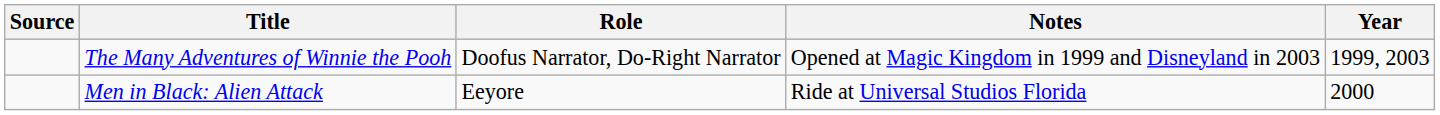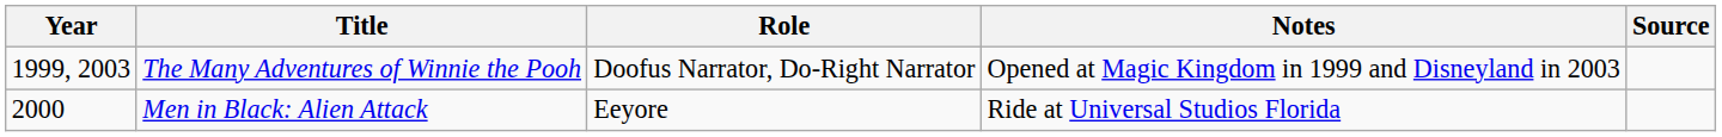 <table class="wikitable sortable">
 <tr>
-<th>Source</th>
+<th>Year</th>
 <th>Title</th>
 <th>Role</th>
 <th>Notes</th>
-<th>Year</th>
+<th>Source</th>
 </tr>
 <tr>
-<td></td>
+<td>1999, 2003</td>
 <td><em><a href='#'>The Many Adventures of Winnie the Pooh</a></em></td>
 <td>Doofus Narrator, Do-Right Narrator</td>
 <td>Opened at <a href='#'>Magic Kingdom</a> in 1999 and <a href='#'>Disneyland</a> in 2003</td>
-<td>1999, 2003</td>
+<td></td>
 </tr>
 <tr>
-<td></td>
+<td>2000</td>
 <td><em><a href='#'>Men in Black: Alien Attack</a></em></td>
 <td>Eeyore</td>
 <td>Ride at <a href='#'>Universal Studios Florida</a></td>
-<td>2000</td>
+<td></td>
 </tr>
 </table>
